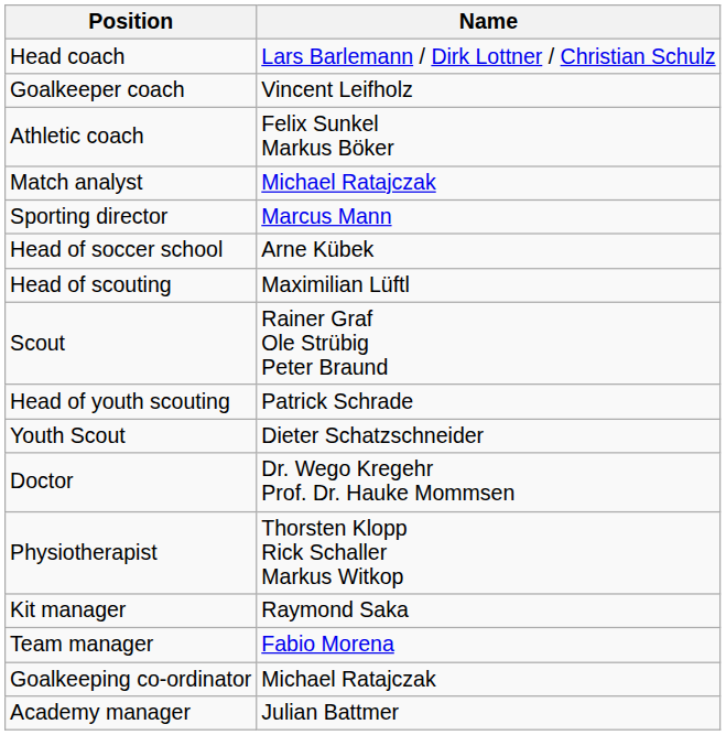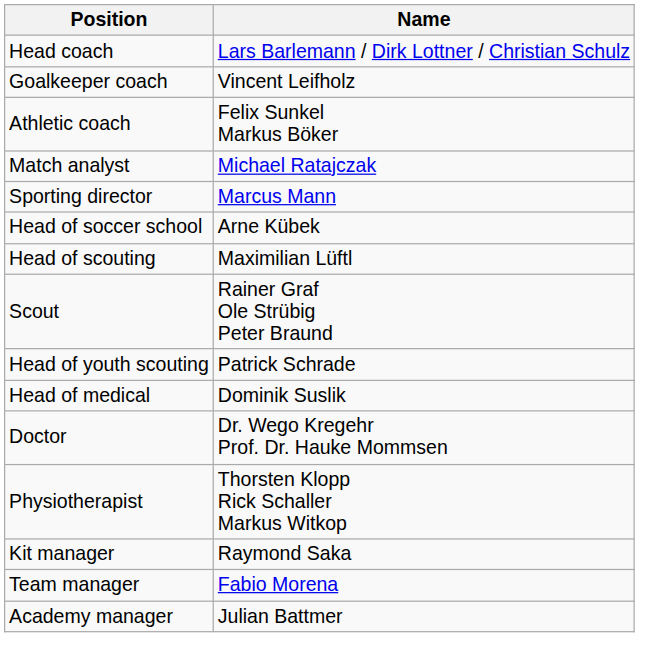 <table class="wikitable">
 <tr>
 <th>Position</th>
 <th>Name</th>
 </tr>
 <tr>
 <td>Head coach</td>
 <td> <a href='#'>Lars Barlemann</a> /  <a href='#'>Dirk Lottner</a> /  <a href='#'>Christian Schulz</a></td>
 </tr>
 <tr>
 <td>Goalkeeper coach</td>
 <td> Vincent Leifholz</td>
 </tr>
 <tr>
 <td>Athletic coach</td>
 <td> Felix Sunkel <br>  Markus Böker</td>
 </tr>
 <tr>
 <td>Match analyst</td>
 <td> <a href='#'>Michael Ratajczak</a></td>
 </tr>
 <tr>
 <td>Sporting director</td>
 <td> <a href='#'>Marcus Mann</a></td>
 </tr>
 <tr>
 <td>Head of soccer school</td>
 <td> Arne Kübek</td>
 </tr>
 <tr>
 <td>Head of scouting</td>
 <td> Maximilian Lüftl</td>
 </tr>
 <tr>
 <td>Scout</td>
 <td> Rainer Graf <br>  Ole Strübig  <br>  Peter Braund</td>
 </tr>
 <tr>
 <td>Head of youth scouting</td>
 <td> Patrick Schrade</td>
 </tr>
 <tr>
-<td>Youth Scout</td>
-<td> Dieter Schatzschneider</td>
+<td>Head of medical</td>
+<td> Dominik Suslik</td>
 </tr>
 <tr>
 <td>Doctor</td>
 <td> Dr. Wego Kregehr <br>  Prof. Dr. Hauke Mommsen</td>
 </tr>
 <tr>
 <td>Physiotherapist</td>
 <td> Thorsten Klopp <br>   Rick Schaller <br>  Markus Witkop</td>
 </tr>
 <tr>
 <td>Kit manager</td>
 <td> Raymond Saka</td>
 </tr>
 <tr>
 <td>Team manager</td>
 <td> <a href='#'>Fabio Morena</a></td>
 </tr>
 <tr>
-<td>Goalkeeping co-ordinator</td>
-<td> Michael Ratajczak</td>
-</tr>
-<tr>
 <td>Academy manager</td>
 <td> Julian Battmer</td>
 </tr>
 </table>
